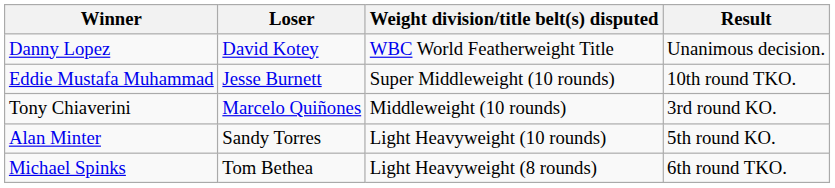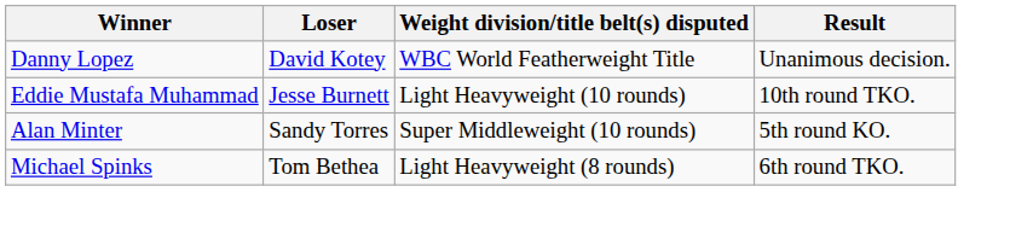 <table class=wikitable>
 <tr>
 <th>Winner</th>
 <th>Loser</th>
 <th>Weight division/title belt(s) disputed</th>
 <th>Result</th>
 </tr>
 <tr>
 <td> <a href='#'>Danny Lopez</a></td>
 <td> <a href='#'>David Kotey</a></td>
 <td><a href='#'>WBC</a> World Featherweight Title</td>
 <td>Unanimous decision.</td>
 </tr>
 <tr>
 <td> <a href='#'>Eddie Mustafa Muhammad</a></td>
 <td> <a href='#'>Jesse Burnett</a></td>
-<td>Super Middleweight (10 rounds)</td>
+<td>Light Heavyweight (10 rounds)</td>
 <td>10th round TKO.</td>
-</tr>
-<tr>
-<td> Tony Chiaverini</td>
-<td> <a href='#'>Marcelo Quiñones</a></td>
-<td>Middleweight (10 rounds)</td>
-<td>3rd round KO.</td>
 </tr>
 <tr>
 <td> <a href='#'>Alan Minter</a></td>
 <td> Sandy Torres</td>
-<td>Light Heavyweight (10 rounds)</td>
+<td>Super Middleweight (10 rounds)</td>
 <td>5th round KO.</td>
 </tr>
 <tr>
 <td> <a href='#'>Michael Spinks</a></td>
 <td> Tom Bethea</td>
 <td>Light Heavyweight (8 rounds)</td>
 <td>6th round TKO.</td>
 </tr>
 </table>
